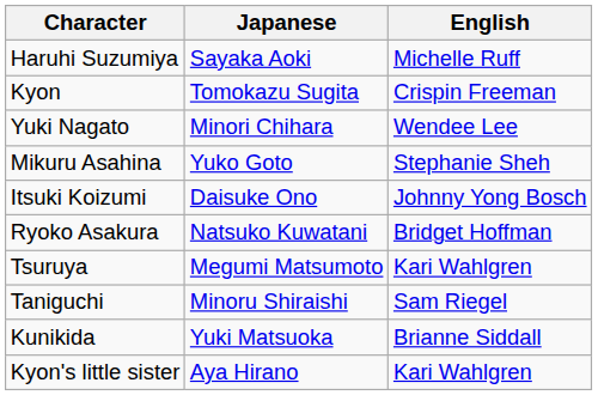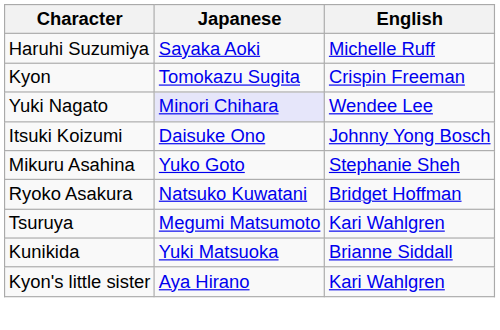 <table class="wikitable">
 <tr>
 <th>Character</th>
 <th>Japanese</th>
 <th>English</th>
 </tr>
 <tr>
 <td>Haruhi Suzumiya</td>
 <td><a href='#'>Sayaka Aoki</a></td>
 <td><a href='#'>Michelle Ruff</a></td>
 </tr>
 <tr>
 <td>Kyon</td>
 <td><a href='#'>Tomokazu Sugita</a></td>
 <td><a href='#'>Crispin Freeman</a></td>
 </tr>
 <tr>
 <td>Yuki Nagato</td>
-<td><a href='#'>Minori Chihara</a></td>
+<td style="background: lavender;"><a href='#'>Minori Chihara</a></td>
 <td><a href='#'>Wendee Lee</a></td>
+</tr>
+<tr>
+<td>Itsuki Koizumi</td>
+<td><a href='#'>Daisuke Ono</a></td>
+<td><a href='#'>Johnny Yong Bosch</a></td>
 </tr>
 <tr>
 <td>Mikuru Asahina</td>
 <td><a href='#'>Yuko Goto</a></td>
 <td><a href='#'>Stephanie Sheh</a></td>
-</tr>
-<tr>
-<td>Itsuki Koizumi</td>
-<td><a href='#'>Daisuke Ono</a></td>
-<td><a href='#'>Johnny Yong Bosch</a></td>
 </tr>
 <tr>
 <td>Ryoko Asakura</td>
 <td><a href='#'>Natsuko Kuwatani</a></td>
 <td><a href='#'>Bridget Hoffman</a></td>
 </tr>
 <tr>
 <td>Tsuruya</td>
 <td><a href='#'>Megumi Matsumoto</a></td>
 <td><a href='#'>Kari Wahlgren</a></td>
 </tr>
 <tr>
-<td>Taniguchi</td>
-<td><a href='#'>Minoru Shiraishi</a></td>
-<td><a href='#'>Sam Riegel</a></td>
-</tr>
-<tr>
 <td>Kunikida</td>
 <td><a href='#'>Yuki Matsuoka</a></td>
 <td><a href='#'>Brianne Siddall</a></td>
 </tr>
 <tr>
 <td>Kyon's little sister</td>
 <td><a href='#'>Aya Hirano</a></td>
 <td><a href='#'>Kari Wahlgren</a></td>
 </tr>
 </table>
